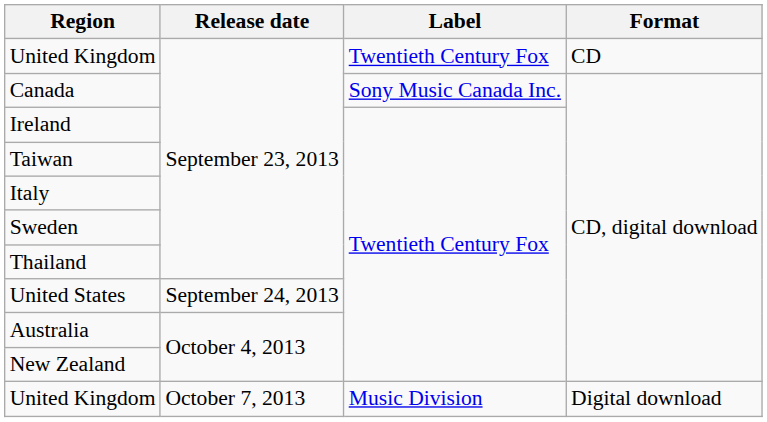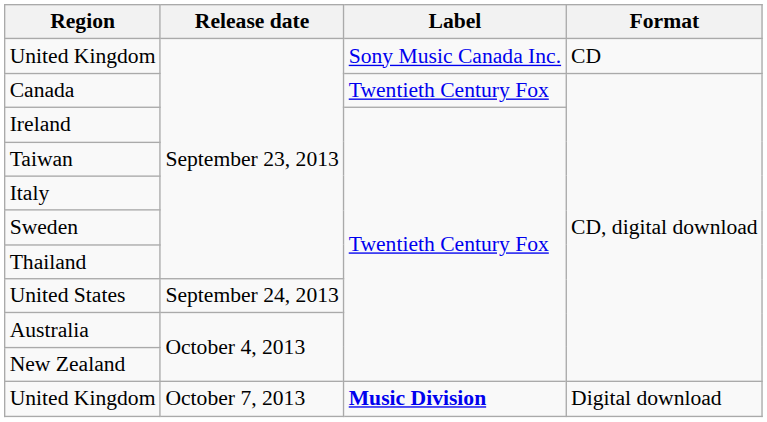 <table class="wikitable">
 <tr>
 <th>Region</th>
 <th>Release date</th>
 <th>Label</th>
 <th>Format</th>
 </tr>
 <tr>
 <td>United Kingdom</td>
 <td rowspan="7">September 23, 2013</td>
-<td><a href='#'>Twentieth Century Fox</a></td>
+<td><a href='#'>Sony Music Canada Inc.</a></td>
 <td>CD</td>
 </tr>
 <tr>
 <td>Canada</td>
-<td><a href='#'>Sony Music Canada Inc.</a></td>
+<td><a href='#'>Twentieth Century Fox</a></td>
 <td rowspan="9">CD, digital download</td>
 </tr>
 <tr>
 <td>Ireland</td>
 <td rowspan="8"><a href='#'>Twentieth Century Fox</a></td>
 </tr>
 <tr>
 <td>Taiwan</td>
 </tr>
 <tr>
 <td>Italy</td>
 </tr>
 <tr>
 <td>Sweden</td>
 </tr>
 <tr>
 <td>Thailand</td>
 </tr>
 <tr>
 <td>United States</td>
 <td>September 24, 2013</td>
 </tr>
 <tr>
 <td>Australia</td>
 <td rowspan="2">October 4, 2013</td>
 </tr>
 <tr>
 <td>New Zealand</td>
 </tr>
 <tr>
 <td>United Kingdom</td>
 <td>October 7, 2013</td>
-<td><a href='#'>Music Division</a></td>
+<td><strong><a href='#'>Music Division</a></strong></td>
 <td>Digital download</td>
 </tr>
 </table>
